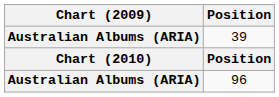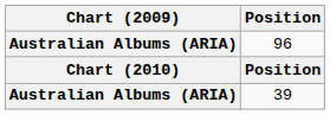 <table class="wikitable plainrowheaders" style="text-align:center">
 <tr>
 <th scope="col">Chart (2009)</th>
 <th scope="col">Position</th>
 </tr>
 <tr>
 <th scope="row">Australian Albums (ARIA)</th>
-<td>39</td>
+<td>96</td>
 </tr>
 <tr>
 <th scope="col">Chart (2010)</th>
 <th scope="col">Position</th>
 </tr>
 <tr>
 <th scope="row">Australian Albums (ARIA)</th>
-<td>96</td>
+<td>39</td>
 </tr>
 </table>
